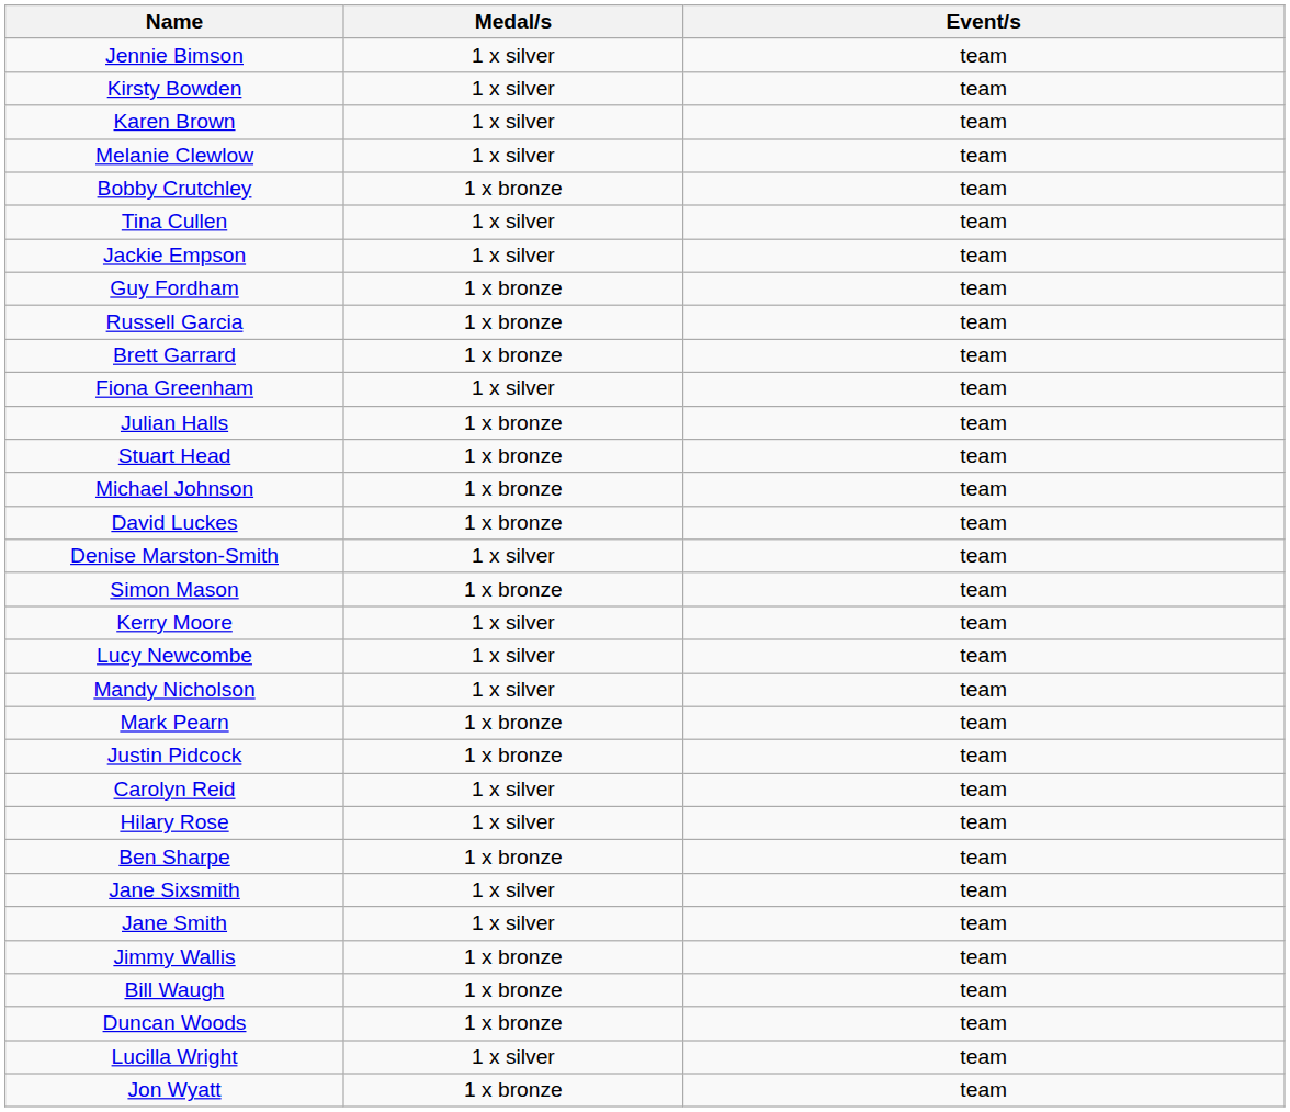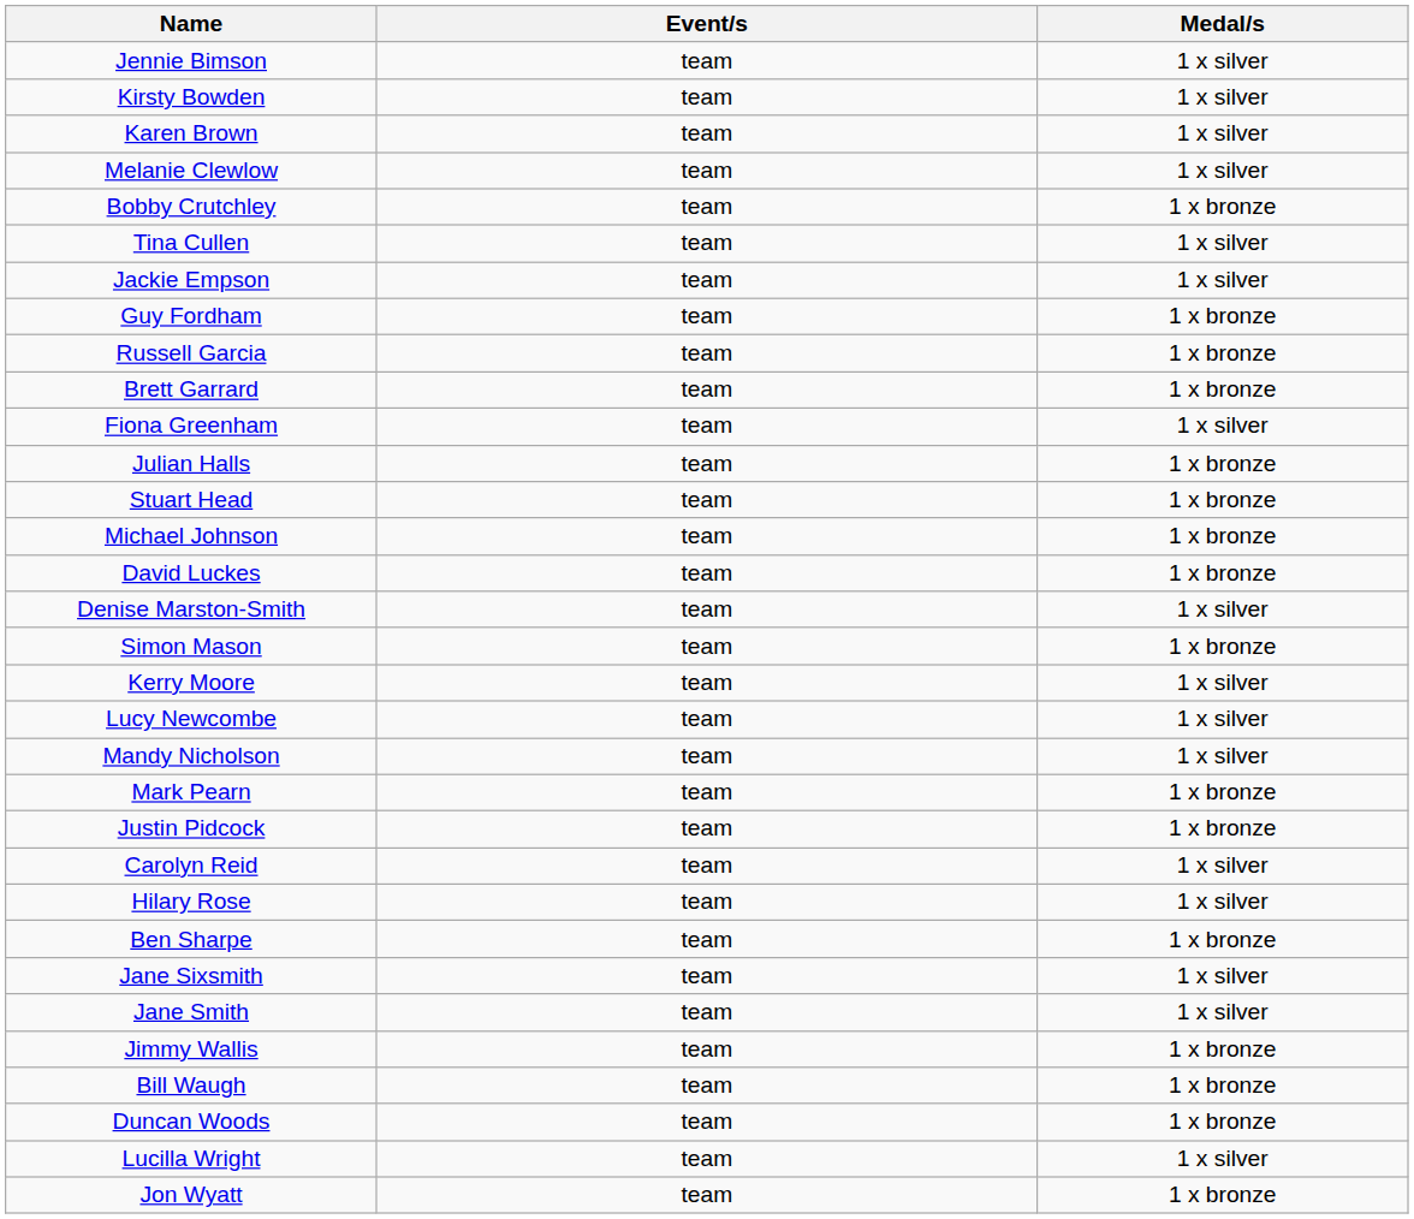 <table class="wikitable" style="text-align: center">
 <tr>
 <th width=250>Name</th>
+<th width=450>Event/s</th>
 <th width=250>Medal/s</th>
-<th width=450>Event/s</th>
 </tr>
 <tr>
 <td><a href='#'>Jennie Bimson</a></td>
+<td>team</td>
 <td>1 x silver</td>
-<td>team</td>
 </tr>
 <tr>
 <td><a href='#'>Kirsty Bowden</a></td>
+<td>team</td>
 <td>1 x silver</td>
-<td>team</td>
 </tr>
 <tr>
 <td><a href='#'>Karen Brown</a></td>
+<td>team</td>
 <td>1 x silver</td>
-<td>team</td>
 </tr>
 <tr>
 <td><a href='#'>Melanie Clewlow</a></td>
+<td>team</td>
 <td>1 x silver</td>
-<td>team</td>
 </tr>
 <tr>
 <td><a href='#'>Bobby Crutchley</a></td>
+<td>team</td>
 <td>1 x bronze</td>
-<td>team</td>
 </tr>
 <tr>
 <td><a href='#'>Tina Cullen</a></td>
+<td>team</td>
 <td>1 x silver</td>
-<td>team</td>
 </tr>
 <tr>
 <td><a href='#'>Jackie Empson</a></td>
+<td>team</td>
 <td>1 x silver</td>
-<td>team</td>
 </tr>
 <tr>
 <td><a href='#'>Guy Fordham</a></td>
+<td>team</td>
 <td>1 x bronze</td>
-<td>team</td>
 </tr>
 <tr>
 <td><a href='#'>Russell Garcia</a></td>
+<td>team</td>
 <td>1 x bronze</td>
-<td>team</td>
 </tr>
 <tr>
 <td><a href='#'>Brett Garrard</a></td>
+<td>team</td>
 <td>1 x bronze</td>
-<td>team</td>
 </tr>
 <tr>
 <td><a href='#'>Fiona Greenham</a></td>
+<td>team</td>
 <td>1 x silver</td>
-<td>team</td>
 </tr>
 <tr>
 <td><a href='#'>Julian Halls</a></td>
+<td>team</td>
 <td>1 x bronze</td>
-<td>team</td>
 </tr>
 <tr>
 <td><a href='#'>Stuart Head</a></td>
+<td>team</td>
 <td>1 x bronze</td>
-<td>team</td>
 </tr>
 <tr>
 <td><a href='#'>Michael Johnson</a></td>
+<td>team</td>
 <td>1 x bronze</td>
-<td>team</td>
 </tr>
 <tr>
 <td><a href='#'>David Luckes</a></td>
+<td>team</td>
 <td>1 x bronze</td>
-<td>team</td>
 </tr>
 <tr>
 <td><a href='#'>Denise Marston-Smith</a></td>
+<td>team</td>
 <td>1 x silver</td>
-<td>team</td>
 </tr>
 <tr>
 <td><a href='#'>Simon Mason</a></td>
+<td>team</td>
 <td>1 x bronze</td>
-<td>team</td>
 </tr>
 <tr>
 <td><a href='#'>Kerry Moore</a></td>
+<td>team</td>
 <td>1 x silver</td>
-<td>team</td>
 </tr>
 <tr>
 <td><a href='#'>Lucy Newcombe</a></td>
+<td>team</td>
 <td>1 x silver</td>
-<td>team</td>
 </tr>
 <tr>
 <td><a href='#'>Mandy Nicholson</a></td>
+<td>team</td>
 <td>1 x silver</td>
-<td>team</td>
 </tr>
 <tr>
 <td><a href='#'>Mark Pearn</a></td>
+<td>team</td>
 <td>1 x bronze</td>
-<td>team</td>
 </tr>
 <tr>
 <td><a href='#'>Justin Pidcock</a></td>
+<td>team</td>
 <td>1 x bronze</td>
-<td>team</td>
 </tr>
 <tr>
 <td><a href='#'>Carolyn Reid</a></td>
+<td>team</td>
 <td>1 x silver</td>
-<td>team</td>
 </tr>
 <tr>
 <td><a href='#'>Hilary Rose</a></td>
+<td>team</td>
 <td>1 x silver</td>
-<td>team</td>
 </tr>
 <tr>
 <td><a href='#'>Ben Sharpe</a></td>
+<td>team</td>
 <td>1 x bronze</td>
-<td>team</td>
 </tr>
 <tr>
 <td><a href='#'>Jane Sixsmith</a></td>
+<td>team</td>
 <td>1 x silver</td>
-<td>team</td>
 </tr>
 <tr>
 <td><a href='#'>Jane Smith</a></td>
+<td>team</td>
 <td>1 x silver</td>
-<td>team</td>
 </tr>
 <tr>
 <td><a href='#'>Jimmy Wallis</a></td>
+<td>team</td>
 <td>1 x bronze</td>
-<td>team</td>
 </tr>
 <tr>
 <td><a href='#'>Bill Waugh</a></td>
+<td>team</td>
 <td>1 x bronze</td>
-<td>team</td>
 </tr>
 <tr>
 <td><a href='#'>Duncan Woods</a></td>
+<td>team</td>
 <td>1 x bronze</td>
-<td>team</td>
 </tr>
 <tr>
 <td><a href='#'>Lucilla Wright</a></td>
+<td>team</td>
 <td>1 x silver</td>
-<td>team</td>
 </tr>
 <tr>
 <td><a href='#'>Jon Wyatt</a></td>
+<td>team</td>
 <td>1 x bronze</td>
-<td>team</td>
 </tr>
 </table>
